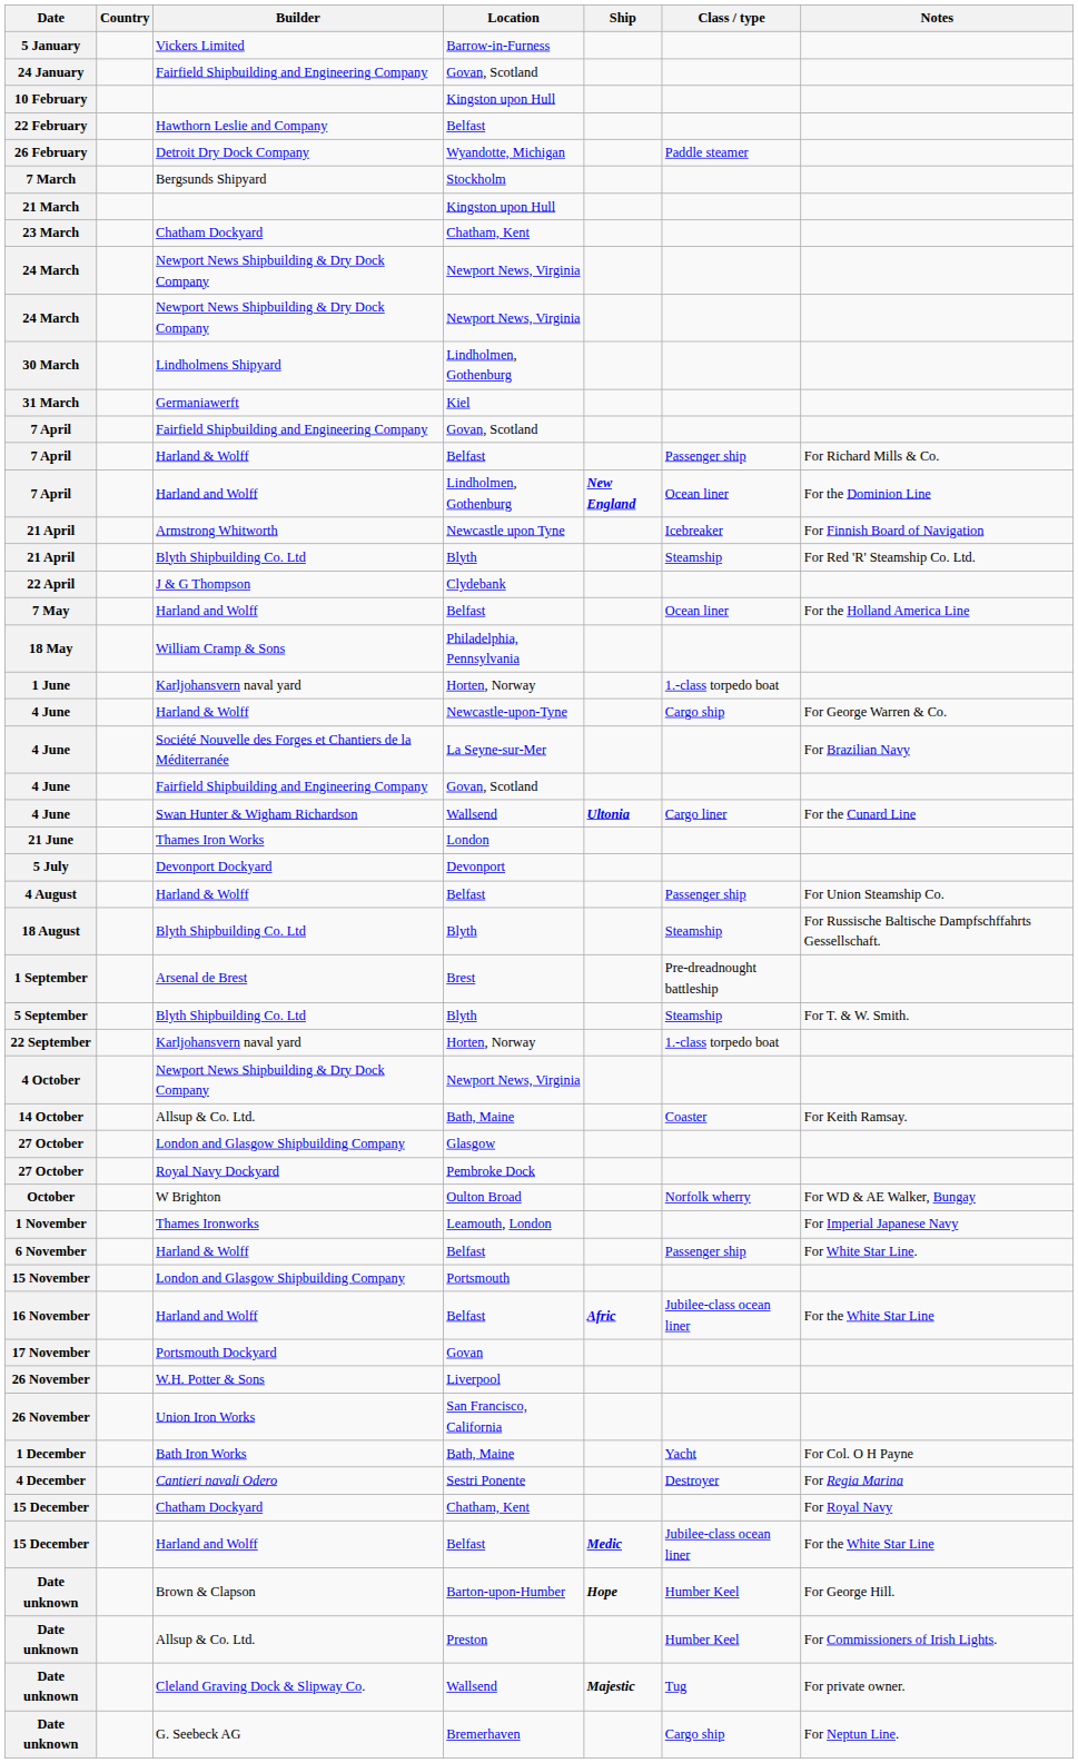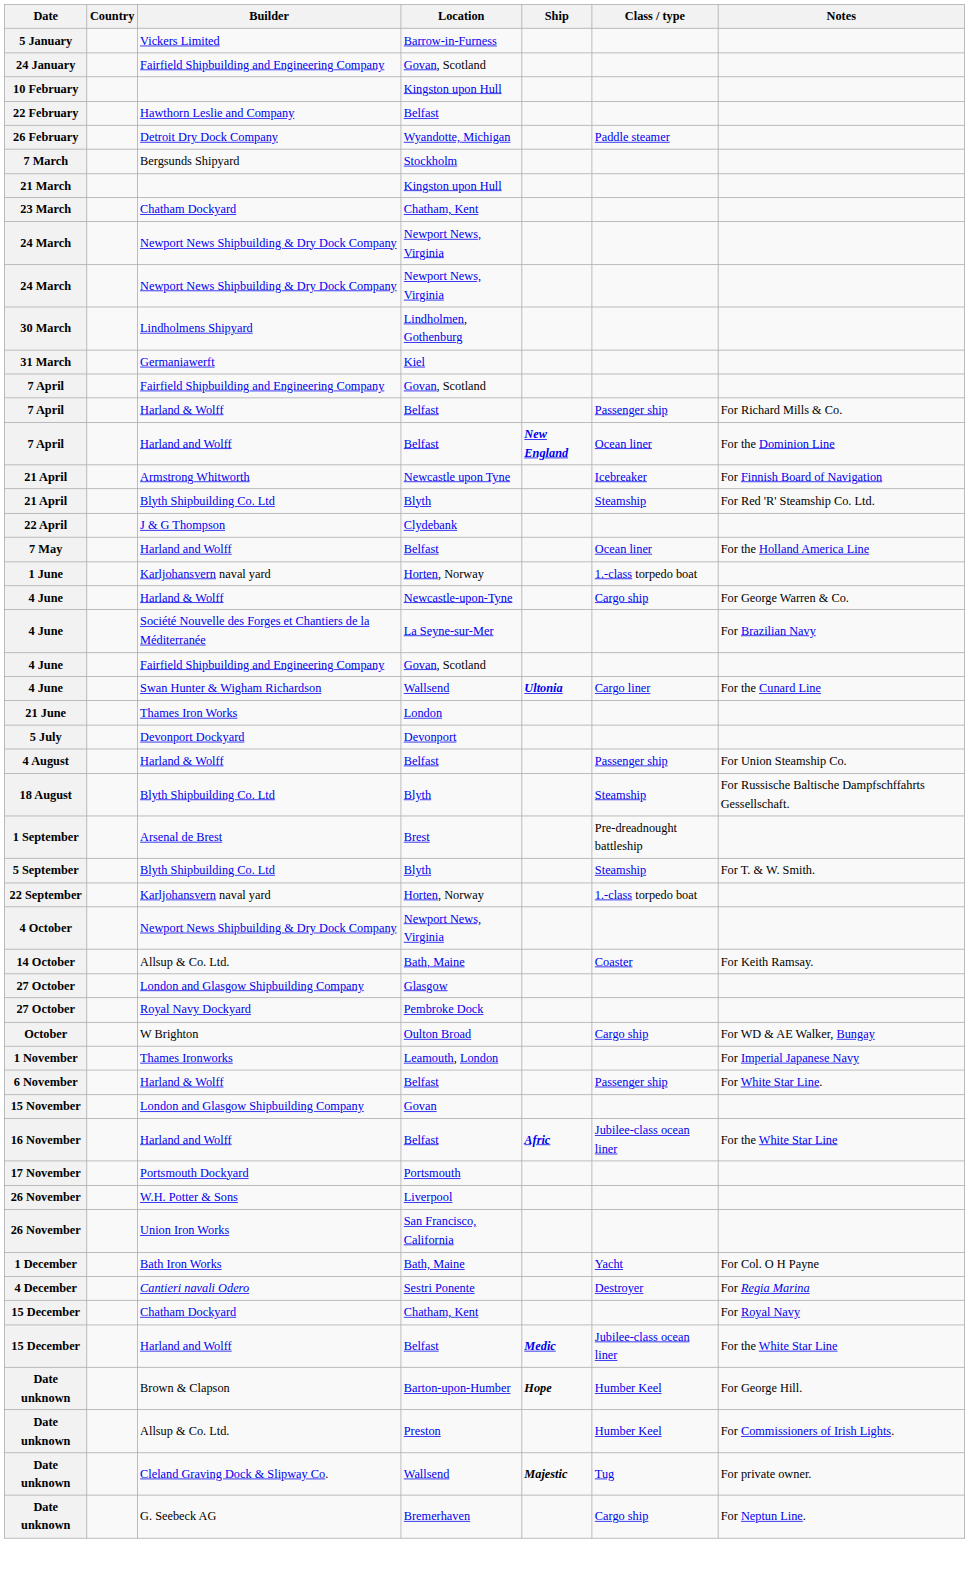 <table class="wikitable sortable" style="font-size:1.00em; line-height:1.5em;">
 <tr>
 <th width="100">Date</th>
 <th Country>Country</th>
 <th>Builder</th>
 <th>Location</th>
 <th>Ship</th>
 <th>Class / type</th>
 <th>Notes</th>
 </tr>
 <tr ---->
 <th>5 January</th>
 <td></td>
 <td><a href='#'>Vickers Limited</a></td>
 <td><a href='#'>Barrow-in-Furness</a></td>
 <td><strong></strong></td>
 <td></td>
 <td></td>
 </tr>
 <tr ---->
 <th>24 January</th>
 <td></td>
 <td><a href='#'>Fairfield Shipbuilding and Engineering Company</a></td>
 <td><a href='#'>Govan</a>, Scotland</td>
 <td><strong></strong></td>
 <td></td>
 <td></td>
 </tr>
 <tr ---->
 <th>10 February</th>
 <td></td>
 <td></td>
 <td><a href='#'>Kingston upon Hull</a></td>
 <td><strong></strong></td>
 <td></td>
 <td></td>
 </tr>
 <tr ---->
 <th>22 February</th>
 <td></td>
 <td><a href='#'>Hawthorn Leslie and Company</a></td>
 <td><a href='#'>Belfast</a></td>
 <td><strong></strong></td>
 <td></td>
 <td></td>
 </tr>
 <tr ---->
 <th>26 February</th>
 <td></td>
 <td><a href='#'>Detroit Dry Dock Company</a></td>
 <td><a href='#'>Wyandotte, Michigan</a></td>
 <td><strong></strong></td>
 <td><a href='#'>Paddle steamer</a></td>
 <td></td>
 </tr>
 <tr>
 <th>7 March</th>
 <td></td>
 <td>Bergsunds Shipyard</td>
 <td><a href='#'>Stockholm</a></td>
 <td><strong></strong></td>
 <td></td>
 <td></td>
 </tr>
 <tr ---->
 <th>21 March</th>
 <td></td>
 <td></td>
 <td><a href='#'>Kingston upon Hull</a></td>
 <td><strong></strong></td>
 <td></td>
 <td></td>
 </tr>
 <tr>
 <th>23 March</th>
 <td></td>
 <td><a href='#'>Chatham Dockyard</a></td>
 <td><a href='#'>Chatham, Kent</a></td>
 <td><strong></strong></td>
 <td></td>
 <td></td>
 </tr>
 <tr ---->
 <th>24 March</th>
 <td></td>
 <td><a href='#'>Newport News Shipbuilding & Dry Dock Company</a></td>
 <td><a href='#'>Newport News, Virginia</a></td>
 <td><strong></strong></td>
 <td></td>
 <td></td>
 </tr>
 <tr ---->
 <th>24 March</th>
 <td></td>
 <td><a href='#'>Newport News Shipbuilding & Dry Dock Company</a></td>
 <td><a href='#'>Newport News, Virginia</a></td>
 <td><strong></strong></td>
 <td></td>
 <td></td>
 </tr>
 <tr>
 <th>30 March</th>
 <td></td>
 <td><a href='#'>Lindholmens Shipyard</a></td>
 <td><a href='#'>Lindholmen</a>, <a href='#'>Gothenburg</a></td>
 <td><strong></strong></td>
 <td></td>
 <td></td>
 </tr>
 <tr>
 <th>31 March</th>
 <td></td>
 <td><a href='#'>Germaniawerft</a></td>
 <td><a href='#'>Kiel</a></td>
 <td><strong></strong></td>
 <td></td>
 <td></td>
 </tr>
 <tr ---->
 <th>7 April</th>
 <td></td>
 <td><a href='#'>Fairfield Shipbuilding and Engineering Company</a></td>
 <td><a href='#'>Govan</a>, Scotland</td>
 <td><strong></strong></td>
 <td></td>
 <td></td>
 </tr>
 <tr ---->
 <th>7 April</th>
 <td></td>
 <td><a href='#'>Harland & Wolff</a></td>
 <td><a href='#'>Belfast</a></td>
 <td><strong></strong></td>
 <td><a href='#'>Passenger ship</a></td>
 <td>For Richard Mills & Co.</td>
 </tr>
 <tr ---->
 <th>7 April</th>
 <td></td>
 <td><a href='#'>Harland and Wolff</a></td>
-<td><a href='#'>Lindholmen</a>, <a href='#'>Gothenburg</a></td>
+<td><a href='#'>Belfast</a></td>
 <td><strong><em><a href='#'>New England</a></em></strong></td>
 <td><a href='#'>Ocean liner</a></td>
 <td>For the <a href='#'>Dominion Line</a></td>
 </tr>
 <tr ---->
 <th>21 April</th>
 <td></td>
 <td><a href='#'>Armstrong Whitworth</a></td>
 <td><a href='#'>Newcastle upon Tyne</a></td>
 <td><strong></strong></td>
 <td><a href='#'>Icebreaker</a></td>
 <td>For <a href='#'>Finnish Board of Navigation</a></td>
 </tr>
 <tr ---->
 <th>21 April</th>
 <td></td>
 <td><a href='#'>Blyth Shipbuilding Co. Ltd</a></td>
 <td><a href='#'>Blyth</a></td>
 <td><strong></strong></td>
 <td><a href='#'>Steamship</a></td>
 <td>For Red 'R' Steamship Co. Ltd.</td>
 </tr>
 <tr ---->
 <th>22 April</th>
 <td></td>
 <td><a href='#'>J & G Thompson</a></td>
 <td><a href='#'>Clydebank</a></td>
 <td><strong></strong></td>
 <td></td>
 <td></td>
 </tr>
 <tr ---->
 <th>7 May</th>
 <td></td>
 <td><a href='#'>Harland and Wolff</a></td>
 <td><a href='#'>Belfast</a></td>
 <td><strong></strong></td>
 <td><a href='#'>Ocean liner</a></td>
 <td>For the <a href='#'>Holland America Line</a></td>
-</tr>
-<tr ---->
-<th>18 May</th>
-<td></td>
-<td><a href='#'>William Cramp & Sons</a></td>
-<td><a href='#'>Philadelphia, Pennsylvania</a></td>
-<td><strong></strong></td>
-<td></td>
-<td></td>
 </tr>
 <tr ---->
 <th>1 June</th>
 <td></td>
 <td><a href='#'>Karljohansvern</a> naval yard</td>
 <td><a href='#'>Horten</a>, Norway</td>
 <td><strong></strong></td>
 <td><a href='#'>1.-class</a> torpedo boat</td>
 <td></td>
 </tr>
 <tr ---->
 <th>4 June</th>
 <td></td>
 <td><a href='#'>Harland & Wolff</a></td>
 <td><a href='#'>Newcastle-upon-Tyne</a></td>
 <td><strong></strong></td>
 <td><a href='#'>Cargo ship</a></td>
 <td>For George Warren & Co.</td>
 </tr>
 <tr ---->
 <th>4 June</th>
 <td></td>
 <td><a href='#'>Société Nouvelle des Forges et Chantiers de la Méditerranée</a></td>
 <td><a href='#'>La Seyne-sur-Mer</a></td>
 <td><strong></strong></td>
 <td></td>
 <td>For <a href='#'>Brazilian Navy</a></td>
 </tr>
 <tr ---->
 <th>4 June</th>
 <td></td>
 <td><a href='#'>Fairfield Shipbuilding and Engineering Company</a></td>
 <td><a href='#'>Govan</a>, Scotland</td>
 <td><strong></strong></td>
 <td></td>
 <td></td>
 </tr>
 <tr ---->
 <th>4 June</th>
 <td></td>
 <td><a href='#'>Swan Hunter & Wigham Richardson</a></td>
 <td><a href='#'>Wallsend</a></td>
 <td><strong><em><a href='#'>Ultonia</a></em></strong></td>
 <td><a href='#'>Cargo liner</a></td>
 <td>For the <a href='#'>Cunard Line</a></td>
 </tr>
 <tr>
 <th>21 June</th>
 <td></td>
 <td><a href='#'>Thames Iron Works</a></td>
 <td><a href='#'>London</a></td>
 <td><strong></strong></td>
 <td></td>
 <td></td>
 </tr>
 <tr>
 <th>5 July</th>
 <td></td>
 <td><a href='#'>Devonport Dockyard</a></td>
 <td><a href='#'>Devonport</a></td>
 <td><strong></strong></td>
 <td></td>
 <td></td>
 </tr>
 <tr ---->
 <th>4 August</th>
 <td></td>
 <td><a href='#'>Harland & Wolff</a></td>
 <td><a href='#'>Belfast</a></td>
 <td><strong></strong></td>
 <td><a href='#'>Passenger ship</a></td>
 <td>For Union Steamship Co.</td>
 </tr>
 <tr ---->
 <th>18 August</th>
 <td></td>
 <td><a href='#'>Blyth Shipbuilding Co. Ltd</a></td>
 <td><a href='#'>Blyth</a></td>
 <td><strong></strong></td>
 <td><a href='#'>Steamship</a></td>
 <td>For Russische Baltische Dampfschffahrts Gessellschaft.</td>
 </tr>
 <tr>
 <th>1 September</th>
 <td></td>
 <td><a href='#'>Arsenal de Brest</a></td>
 <td><a href='#'>Brest</a></td>
 <td><strong></strong></td>
 <td>Pre-dreadnought battleship</td>
 <td></td>
 </tr>
 <tr ---->
 <th>5 September</th>
 <td></td>
 <td><a href='#'>Blyth Shipbuilding Co. Ltd</a></td>
 <td><a href='#'>Blyth</a></td>
 <td><strong></strong></td>
 <td><a href='#'>Steamship</a></td>
 <td>For T. & W. Smith.</td>
 </tr>
 <tr ---->
 <th>22 September</th>
 <td></td>
 <td><a href='#'>Karljohansvern</a> naval yard</td>
 <td><a href='#'>Horten</a>, Norway</td>
 <td><strong></strong></td>
 <td><a href='#'>1.-class</a> torpedo boat</td>
 <td></td>
 </tr>
 <tr ---->
 <th>4 October</th>
 <td></td>
 <td><a href='#'>Newport News Shipbuilding & Dry Dock Company</a></td>
 <td><a href='#'>Newport News, Virginia</a></td>
 <td><strong></strong></td>
 <td></td>
 <td></td>
 </tr>
 <tr ---->
 <th>14 October</th>
 <td></td>
 <td>Allsup & Co. Ltd.</td>
 <td><a href='#'>Bath, Maine</a></td>
 <td><strong></strong></td>
 <td><a href='#'>Coaster</a></td>
 <td>For Keith Ramsay.</td>
 </tr>
 <tr ---->
 <th>27 October</th>
 <td></td>
 <td><a href='#'>London and Glasgow Shipbuilding Company</a></td>
 <td><a href='#'>Glasgow</a></td>
 <td><strong></strong></td>
 <td></td>
 <td></td>
 </tr>
 <tr ---->
 <th>27 October</th>
 <td></td>
 <td><a href='#'>Royal Navy Dockyard</a></td>
 <td><a href='#'>Pembroke Dock</a></td>
 <td><strong></strong></td>
 <td></td>
 <td></td>
 </tr>
 <tr ---->
 <th>October</th>
 <td></td>
 <td>W Brighton</td>
 <td><a href='#'>Oulton Broad</a></td>
 <td><strong></strong></td>
-<td><a href='#'>Norfolk wherry</a></td>
+<td><a href='#'>Cargo ship</a></td>
 <td>For WD & AE Walker, <a href='#'>Bungay</a></td>
 </tr>
 <tr ---->
 <th>1 November</th>
 <td></td>
 <td><a href='#'>Thames Ironworks</a></td>
 <td><a href='#'>Leamouth</a>, <a href='#'>London</a></td>
 <td><strong></strong></td>
 <td></td>
 <td>For <a href='#'>Imperial Japanese Navy</a></td>
 </tr>
 <tr ---->
 <th>6 November</th>
 <td></td>
 <td><a href='#'>Harland & Wolff</a></td>
 <td><a href='#'>Belfast</a></td>
 <td><strong></strong></td>
 <td><a href='#'>Passenger ship</a></td>
 <td>For <a href='#'>White Star Line</a>.</td>
 </tr>
 <tr>
 <th>15 November</th>
 <td></td>
 <td><a href='#'>London and Glasgow Shipbuilding Company</a></td>
-<td><a href='#'>Portsmouth</a></td>
+<td><a href='#'>Govan</a></td>
 <td><strong></strong></td>
 <td></td>
 <td></td>
 </tr>
 <tr ---->
 <th>16 November</th>
 <td></td>
 <td><a href='#'>Harland and Wolff</a></td>
 <td><a href='#'>Belfast</a></td>
 <td><strong><em><a href='#'>Afric</a></em></strong></td>
 <td><a href='#'>Jubilee-class ocean liner</a></td>
 <td>For the <a href='#'>White Star Line</a></td>
 </tr>
 <tr ---->
 <th>17 November</th>
 <td></td>
 <td><a href='#'>Portsmouth Dockyard</a></td>
-<td><a href='#'>Govan</a></td>
+<td><a href='#'>Portsmouth</a></td>
 <td><strong></strong></td>
 <td></td>
 <td></td>
 </tr>
 <tr ---->
 <th>26 November</th>
 <td></td>
 <td><a href='#'>W.H. Potter & Sons</a></td>
 <td><a href='#'>Liverpool</a></td>
 <td><strong></strong></td>
 <td></td>
 <td></td>
 </tr>
 <tr ---->
 <th>26 November</th>
 <td></td>
 <td><a href='#'>Union Iron Works</a></td>
 <td><a href='#'>San Francisco, California</a></td>
 <td><strong></strong></td>
 <td></td>
 <td></td>
 </tr>
 <tr>
 <th>1 December</th>
 <td></td>
 <td><a href='#'>Bath Iron Works</a></td>
 <td><a href='#'>Bath, Maine</a></td>
 <td><strong></strong></td>
 <td><a href='#'>Yacht</a></td>
 <td>For Col. O H Payne</td>
 </tr>
 <tr>
 <th>4 December</th>
 <td></td>
 <td><em><a href='#'>Cantieri navali Odero</a></em></td>
 <td><a href='#'>Sestri Ponente</a></td>
 <td><strong></strong></td>
 <td><a href='#'>Destroyer</a></td>
 <td>For <em><a href='#'>Regia Marina</a></em></td>
 </tr>
 <tr ---->
 <th>15 December</th>
 <td></td>
 <td><a href='#'>Chatham Dockyard</a></td>
 <td><a href='#'>Chatham, Kent</a></td>
 <td><strong></strong></td>
 <td></td>
 <td>For <a href='#'>Royal Navy</a></td>
 </tr>
 <tr ---->
 <th>15 December</th>
 <td></td>
 <td><a href='#'>Harland and Wolff</a></td>
 <td><a href='#'>Belfast</a></td>
 <td><strong><em><a href='#'>Medic</a></em></strong></td>
 <td><a href='#'>Jubilee-class ocean liner</a></td>
 <td>For the <a href='#'>White Star Line</a></td>
 </tr>
 <tr --->
 <th>Date unknown</th>
 <td></td>
 <td>Brown & Clapson</td>
 <td><a href='#'>Barton-upon-Humber</a></td>
 <td><strong><em>Hope</em></strong></td>
 <td><a href='#'>Humber Keel</a></td>
 <td>For George Hill.</td>
 </tr>
 <tr ---->
 <th>Date unknown</th>
 <td></td>
 <td>Allsup & Co. Ltd.</td>
 <td><a href='#'>Preston</a></td>
 <td><strong></strong></td>
 <td><a href='#'>Humber Keel</a></td>
 <td>For <a href='#'>Commissioners of Irish Lights</a>.</td>
 </tr>
 <tr ---->
 <th>Date unknown</th>
 <td></td>
 <td><a href='#'>Cleland Graving Dock & Slipway Co</a>.</td>
 <td><a href='#'>Wallsend</a></td>
 <td><strong><em>Majestic</em></strong></td>
 <td><a href='#'>Tug</a></td>
 <td>For private owner.</td>
 </tr>
 <tr ---->
 <th>Date unknown</th>
 <td></td>
 <td>G. Seebeck AG</td>
 <td><a href='#'>Bremerhaven</a></td>
 <td><strong></strong></td>
 <td><a href='#'>Cargo ship</a></td>
 <td>For <a href='#'>Neptun Line</a>.</td>
 </tr>
 </table>
